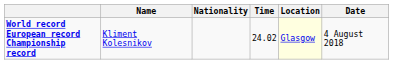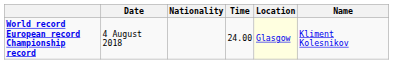 <table class=wikitable>
 <tr>
 <th></th>
-<th>Name</th>
+<th>Date</th>
 <th>Nationality</th>
 <th>Time</th>
 <th>Location</th>
-<th>Date</th>
+<th>Name</th>
 </tr>
 <tr>
 <td><strong><a href='#'>World record</a><br><a href='#'>European record</a></strong><br><strong><a href='#'>Championship record</a></strong></td>
+<td>4 August 2018</td>
+<td></td>
+<td>24.00</td>
+<td style="background: lightyellow;"><a href='#'>Glasgow</a></td>
 <td><a href='#'>Kliment Kolesnikov</a></td>
-<td></td>
-<td>24.02</td>
-<td style="background: lightyellow;"><a href='#'>Glasgow</a></td>
-<td>4 August 2018</td>
 </tr>
 </table>
